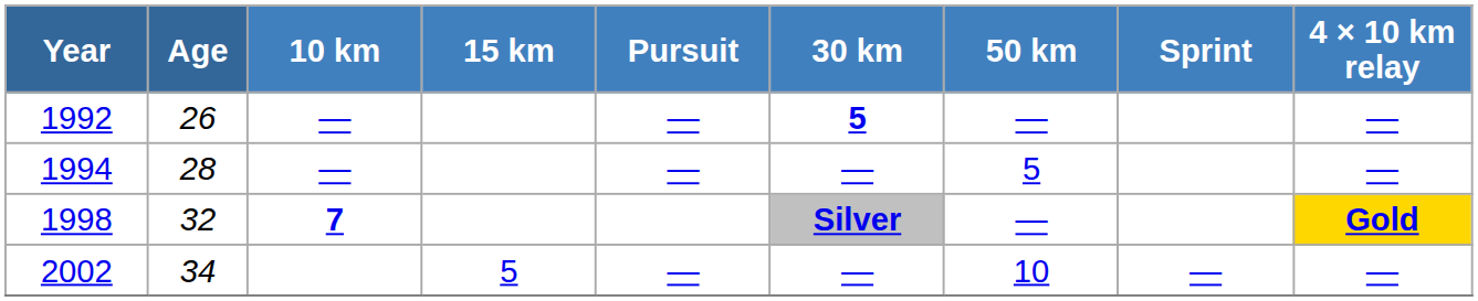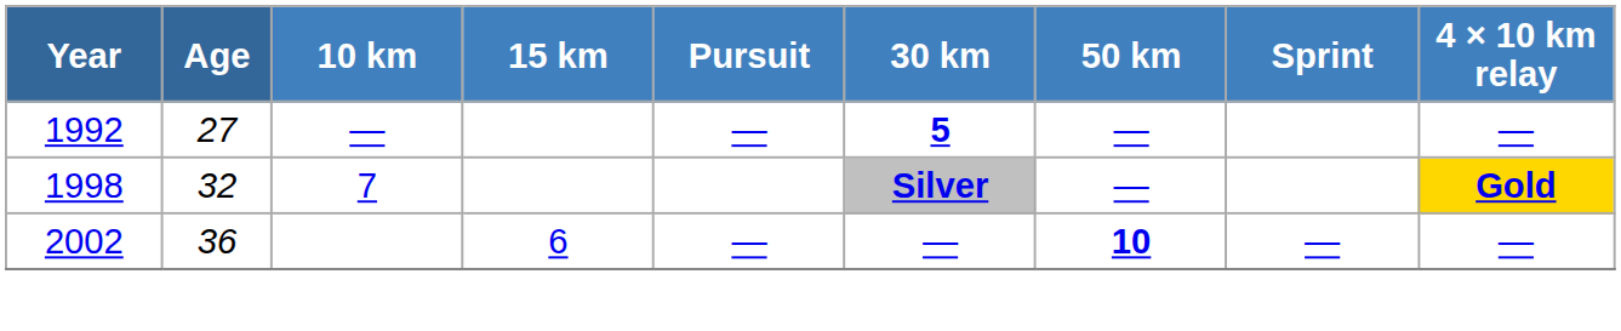 <table class="wikitable" style="font-size:95%; text-align:center; border:grey solid 1px; border-collapse:collapse; background:#ffffff;">
 <tr>
 <th style="background-color:#369; color:white; width:60px;"> Year </th>
 <th style="background-color:#369; color:white; width:40px;"> Age </th>
 <th style="background-color:#4180be; color:white; width:75px;"> 10 km </th>
 <th style="background-color:#4180be; color:white; width:75px;"> 15 km </th>
 <th style="background-color:#4180be; color:white; width:75px;"> Pursuit </th>
 <th style="background-color:#4180be; color:white; width:75px;"> 30 km </th>
 <th style="background-color:#4180be; color:white; width:75px;"> 50 km </th>
 <th style="background-color:#4180be; color:white; width:75px;"> Sprint </th>
 <th style="background-color:#4180be; color:white; width:75px;"> 4 × 10 km <br> relay </th>
 </tr>
 <tr>
 <td><a href='#'>1992</a></td>
-<td><em>26</em></td>
+<td><em>27</em></td>
 <td><a href='#'>—</a></td>
 <td></td>
 <td><a href='#'>—</a></td>
 <td><strong><a href='#'>5</a></strong></td>
 <td><a href='#'>—</a></td>
 <td></td>
 <td><a href='#'>—</a></td>
 </tr>
 <tr>
-<td><a href='#'>1994</a></td>
-<td><em>28</em></td>
-<td><a href='#'>—</a></td>
-<td></td>
-<td><a href='#'>—</a></td>
-<td><a href='#'>—</a></td>
-<td><a href='#'>5</a></td>
-<td></td>
-<td><a href='#'>—</a></td>
-</tr>
-<tr>
 <td><a href='#'>1998</a></td>
 <td><em>32</em></td>
-<td><strong><a href='#'>7</a></strong></td>
+<td><a href='#'>7</a></td>
 <td></td>
 <td><a href='#'></a></td>
 <td style="background:silver;"><a href='#'><strong>Silver</strong></a></td>
 <td><a href='#'>—</a></td>
 <td></td>
 <td style="background:gold;"><a href='#'><strong>Gold</strong></a></td>
 </tr>
 <tr>
 <td><a href='#'>2002</a></td>
-<td><em>34</em></td>
+<td><em>36</em></td>
 <td></td>
-<td><a href='#'>5</a></td>
+<td><a href='#'>6</a></td>
 <td><a href='#'>—</a></td>
 <td><a href='#'>—</a></td>
-<td><a href='#'>10</a></td>
+<td><strong><a href='#'>10</a></strong></td>
 <td><a href='#'>—</a></td>
 <td><a href='#'>—</a></td>
 </tr>
 <tr>
 </tr>
 </table>
